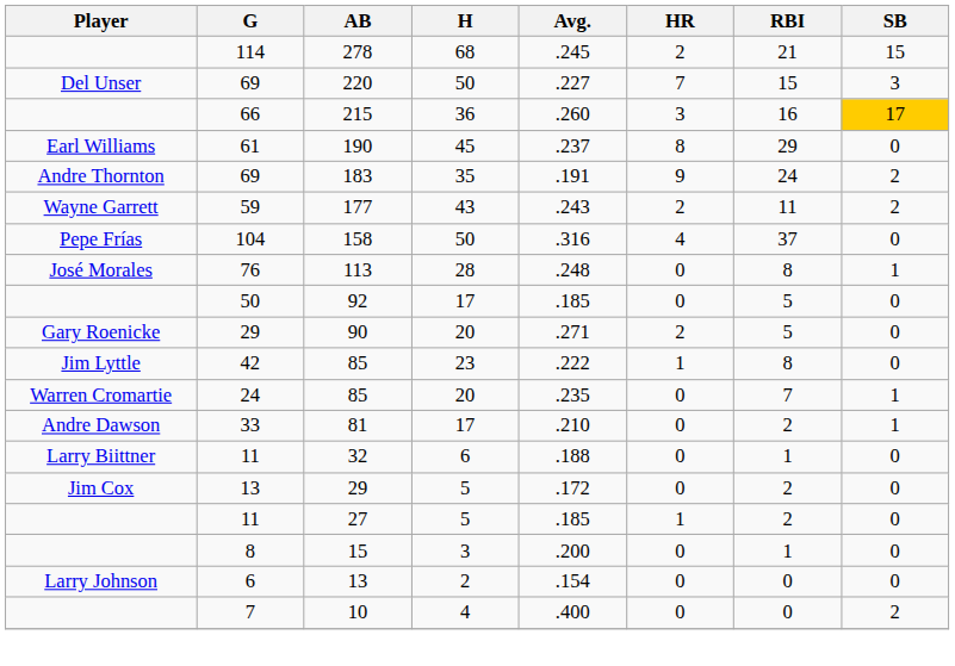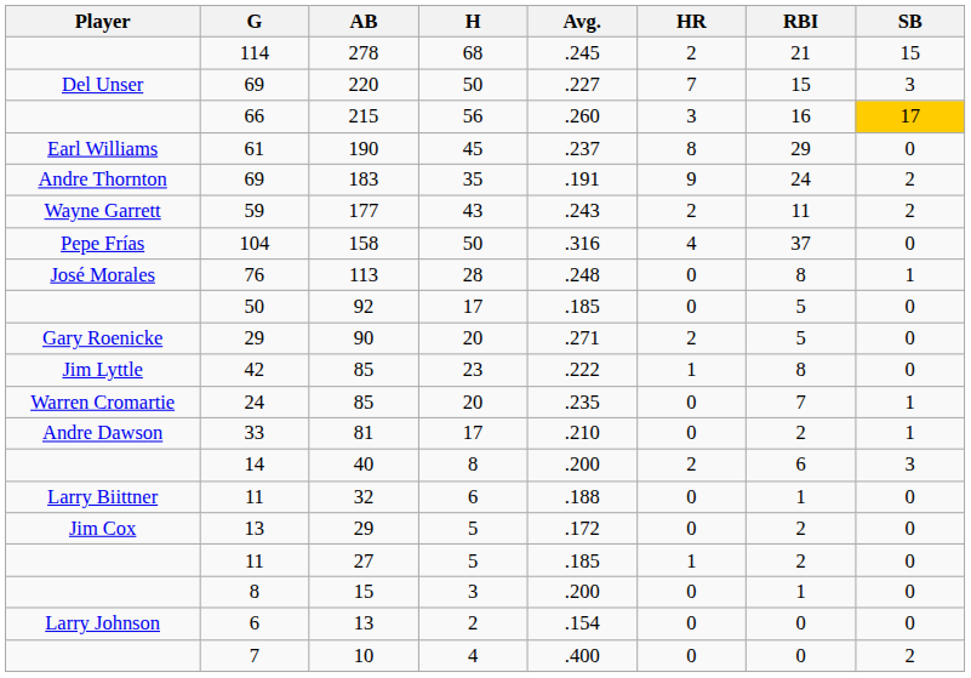 <table class="wikitable sortable">
 <tr>
 <th bgcolor="#DDDDFF" width="16%">Player</th>
 <th bgcolor="#DDDDFF" width="9%">G</th>
 <th bgcolor="#DDDDFF" width="9%">AB</th>
 <th bgcolor="#DDDDFF" width="9%">H</th>
 <th bgcolor="#DDDDFF" width="9%">Avg.</th>
 <th bgcolor="#DDDDFF" width="9%">HR</th>
 <th bgcolor="#DDDDFF" width="9%">RBI</th>
 <th bgcolor="#DDDDFF" width="9%">SB</th>
 </tr>
 <tr align="center">
 <td></td>
 <td>114</td>
 <td>278</td>
 <td>68</td>
 <td>.245</td>
 <td>2</td>
 <td>21</td>
 <td>15</td>
 </tr>
 <tr align="center">
 <td><a href='#'>Del Unser</a></td>
 <td>69</td>
 <td>220</td>
 <td>50</td>
 <td>.227</td>
 <td>7</td>
 <td>15</td>
 <td>3</td>
 </tr>
 <tr align=center>
 <td></td>
 <td>66</td>
 <td>215</td>
-<td>36</td>
+<td>56</td>
 <td>.260</td>
 <td>3</td>
 <td>16</td>
 <td bgcolor="#FFCC00">17</td>
 </tr>
 <tr align="center">
 <td><a href='#'>Earl Williams</a></td>
 <td>61</td>
 <td>190</td>
 <td>45</td>
 <td>.237</td>
 <td>8</td>
 <td>29</td>
 <td>0</td>
 </tr>
 <tr align=center>
 <td><a href='#'>Andre Thornton</a></td>
 <td>69</td>
 <td>183</td>
 <td>35</td>
 <td>.191</td>
 <td>9</td>
 <td>24</td>
 <td>2</td>
 </tr>
 <tr align=center>
 <td><a href='#'>Wayne Garrett</a></td>
 <td>59</td>
 <td>177</td>
 <td>43</td>
 <td>.243</td>
 <td>2</td>
 <td>11</td>
 <td>2</td>
 </tr>
 <tr align=center>
 <td><a href='#'>Pepe Frías</a></td>
 <td>104</td>
 <td>158</td>
 <td>50</td>
 <td>.316</td>
 <td>4</td>
 <td>37</td>
 <td>0</td>
 </tr>
 <tr align=center>
 <td><a href='#'>José Morales</a></td>
 <td>76</td>
 <td>113</td>
 <td>28</td>
 <td>.248</td>
 <td>0</td>
 <td>8</td>
 <td>1</td>
 </tr>
 <tr align=center>
 <td></td>
 <td>50</td>
 <td>92</td>
 <td>17</td>
 <td>.185</td>
 <td>0</td>
 <td>5</td>
 <td>0</td>
 </tr>
 <tr align="center">
 <td><a href='#'>Gary Roenicke</a></td>
 <td>29</td>
 <td>90</td>
 <td>20</td>
 <td>.271</td>
 <td>2</td>
 <td>5</td>
 <td>0</td>
 </tr>
 <tr align=center>
 <td><a href='#'>Jim Lyttle</a></td>
 <td>42</td>
 <td>85</td>
 <td>23</td>
 <td>.222</td>
 <td>1</td>
 <td>8</td>
 <td>0</td>
 </tr>
 <tr align=center>
 <td><a href='#'>Warren Cromartie</a></td>
 <td>24</td>
 <td>85</td>
 <td>20</td>
 <td>.235</td>
 <td>0</td>
 <td>7</td>
 <td>1</td>
 </tr>
 <tr align=center>
 <td><a href='#'>Andre Dawson</a></td>
 <td>33</td>
 <td>81</td>
 <td>17</td>
 <td>.210</td>
 <td>0</td>
 <td>2</td>
 <td>1</td>
 </tr>
+<tr align=center>
+<td></td>
+<td>14</td>
+<td>40</td>
+<td>8</td>
+<td>.200</td>
+<td>2</td>
+<td>6</td>
+<td>3</td>
+</tr>
 <tr align="center">
 <td><a href='#'>Larry Biittner</a></td>
 <td>11</td>
 <td>32</td>
 <td>6</td>
 <td>.188</td>
 <td>0</td>
 <td>1</td>
 <td>0</td>
 </tr>
 <tr align=center>
 <td><a href='#'>Jim Cox</a></td>
 <td>13</td>
 <td>29</td>
 <td>5</td>
 <td>.172</td>
 <td>0</td>
 <td>2</td>
 <td>0</td>
 </tr>
 <tr align=center>
 <td></td>
 <td>11</td>
 <td>27</td>
 <td>5</td>
 <td>.185</td>
 <td>1</td>
 <td>2</td>
 <td>0</td>
 </tr>
 <tr align="center">
 <td></td>
 <td>8</td>
 <td>15</td>
 <td>3</td>
 <td>.200</td>
 <td>0</td>
 <td>1</td>
 <td>0</td>
 </tr>
 <tr align="center">
 <td><a href='#'>Larry Johnson</a></td>
 <td>6</td>
 <td>13</td>
 <td>2</td>
 <td>.154</td>
 <td>0</td>
 <td>0</td>
 <td>0</td>
 </tr>
 <tr align=center>
 <td></td>
 <td>7</td>
 <td>10</td>
 <td>4</td>
 <td>.400</td>
 <td>0</td>
 <td>0</td>
 <td>2</td>
 </tr>
 <tr align="center">
 </tr>
 </table>
